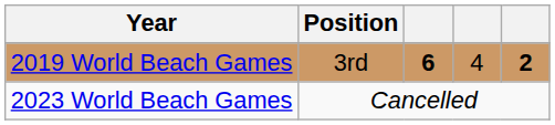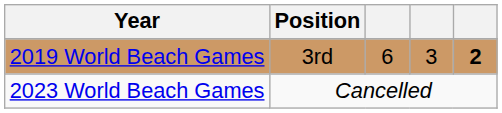 <table class="wikitable" style="text-align: center;">
 <tr>
 <th>Year</th>
 <th>Position</th>
 <th width=25px></th>
 <th width=25px></th>
 <th width=25px></th>
 </tr>
 <tr>
 </tr>
 <tr bgcolor=cc9966>
 <td style="text-align:left;"> <a href='#'>2019 World Beach Games</a></td>
 <td>3rd</td>
-<td><strong>6</strong></td>
-<td>4</td>
+<td>6</td>
+<td>3</td>
 <td><strong>2</strong></td>
 </tr>
 <tr>
 <td style="text-align:left;"> <a href='#'>2023 World Beach Games</a></td>
 <td colspan="4"><em>Cancelled</em></td>
 </tr>
 </table>
